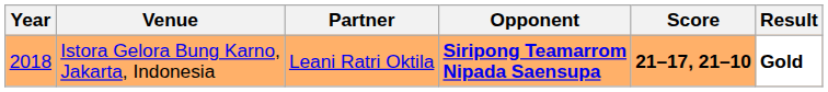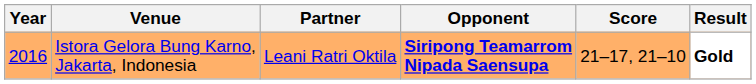 <table class="sortable wikitable" style="font-size: 90%;">
 <tr>
 <th>Year</th>
 <th>Venue</th>
 <th>Partner</th>
 <th>Opponent</th>
 <th>Score</th>
 <th>Result</th>
 </tr>
 <tr style="background:#FFB069">
-<td align="center"><a href='#'>2018</a></td>
+<td align="center"><a href='#'>2016</a></td>
 <td align="left"><a href='#'>Istora Gelora Bung Karno</a>,<br><a href='#'>Jakarta</a>, Indonesia</td>
 <td align="left"> <a href='#'>Leani Ratri Oktila</a></td>
 <td align="left"><strong> <a href='#'>Siripong Teamarrom</a><br> <a href='#'>Nipada Saensupa</a></strong></td>
-<td align="left"><strong>21–17, 21–10</strong></td>
+<td align="left">21–17, 21–10</td>
 <td style="text-align:left; background:white"> <strong>Gold</strong></td>
 </tr>
 </table>
